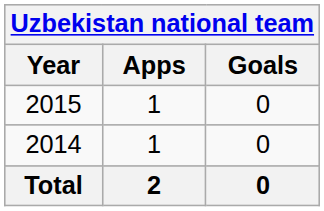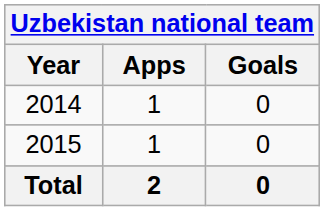 <table class="wikitable" style="text-align:center">
 <tr>
 <th colspan=3><a href='#'>Uzbekistan national team</a></th>
 </tr>
 <tr>
 <th>Year</th>
 <th>Apps</th>
 <th>Goals</th>
 </tr>
 <tr>
-<td>2015</td>
+<td>2014</td>
 <td>1</td>
 <td>0</td>
 </tr>
 <tr>
-<td>2014</td>
+<td>2015</td>
 <td>1</td>
 <td>0</td>
 </tr>
 <tr>
 <th>Total</th>
 <th>2</th>
 <th>0</th>
 </tr>
 </table>
